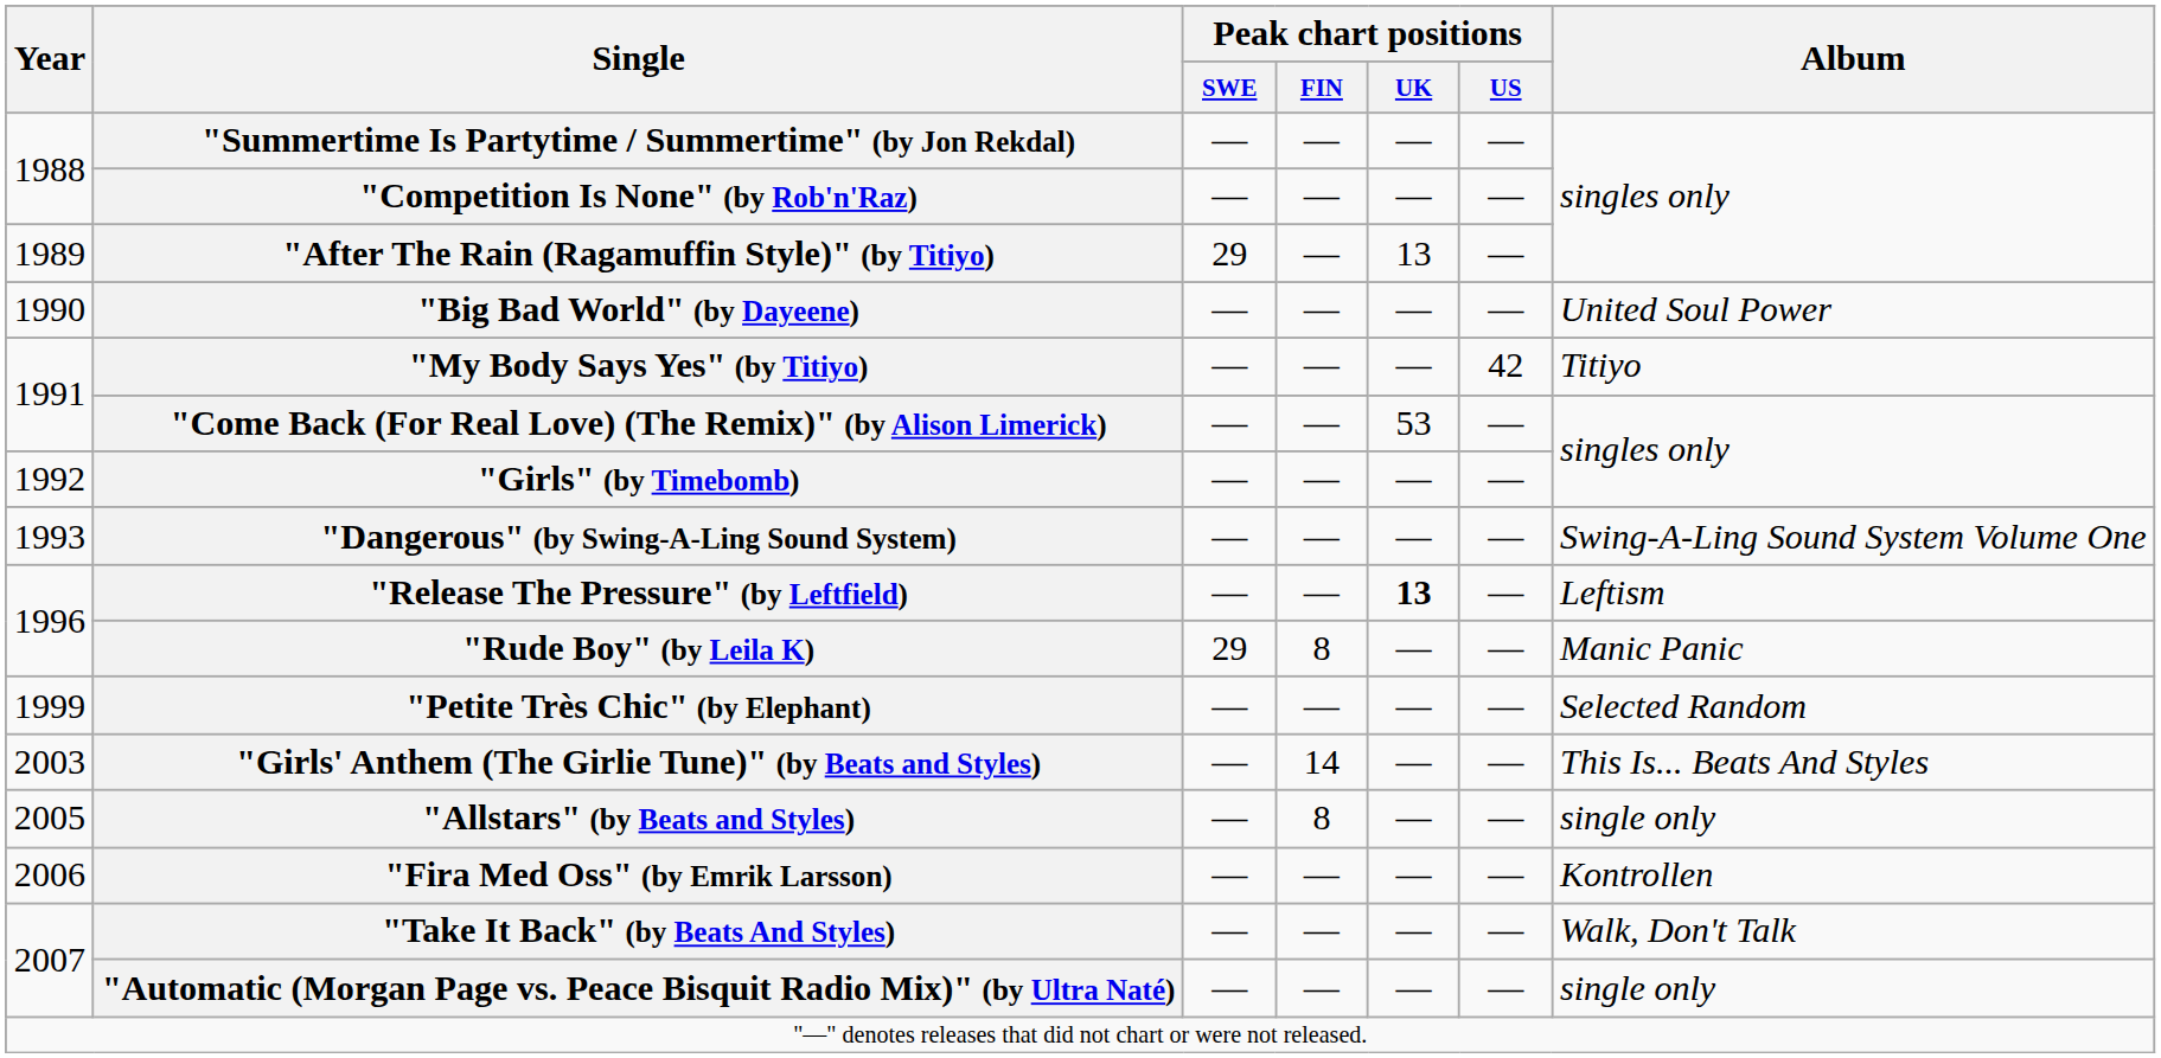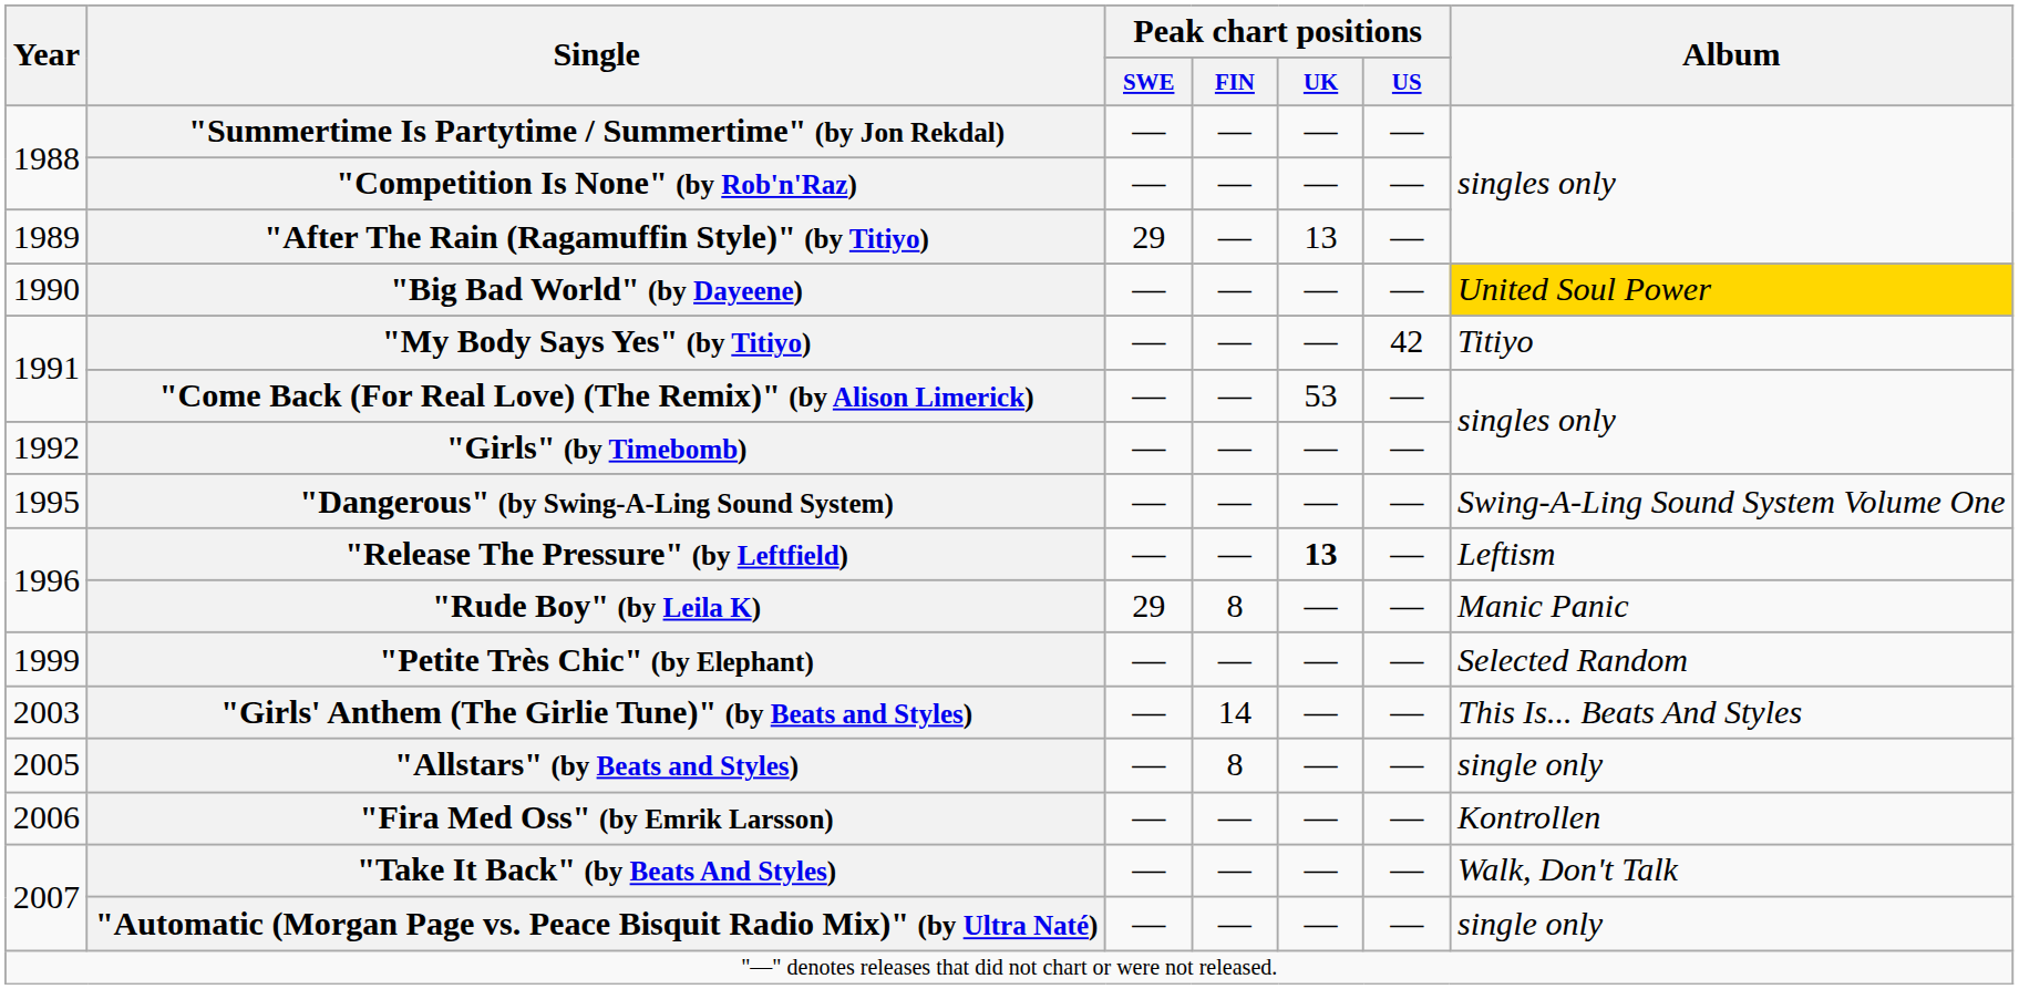 <table class="wikitable plainrowheaders" style="text-align:center;">
 <tr>
 <th rowspan="2">Year</th>
 <th rowspan="2">Single</th>
 <th colspan="4">Peak chart positions</th>
 <th rowspan="2">Album</th>
 </tr>
 <tr style="font-size:smaller;">
 <th width="35"><small><a href='#'>SWE</a></small></th>
 <th width="35"><small><a href='#'>FIN</a></small></th>
 <th width="35"><small><a href='#'>UK</a></small></th>
 <th width="35"><small><a href='#'>US</a></small></th>
 </tr>
 <tr>
 <td rowspan="2">1988</td>
 <th scope="row">"Summertime Is Partytime / Summertime" <small>(by Jon Rekdal)</small></th>
 <td>—</td>
 <td>—</td>
 <td>—</td>
 <td>—</td>
 <td align="left" rowspan="3"><em>singles only</em></td>
 </tr>
 <tr>
 <th scope="row">"Competition Is None" <small>(by <a href='#'>Rob'n'Raz</a>)</small></th>
 <td>—</td>
 <td>—</td>
 <td>—</td>
 <td>—</td>
 </tr>
 <tr>
 <td rowspan="1">1989</td>
 <th scope="row">"After The Rain (Ragamuffin Style)" <small>(by <a href='#'>Titiyo</a>)</small></th>
 <td>29</td>
 <td>—</td>
 <td>13</td>
 <td>—</td>
 </tr>
 <tr>
 <td rowspan="1">1990</td>
 <th scope="row">"Big Bad World" <small>(by <a href='#'>Dayeene</a>)</small></th>
 <td>—</td>
 <td>—</td>
 <td>—</td>
 <td>—</td>
-<td align="left" rowspan="1"><em>United Soul Power</em></td>
+<td align="left" rowspan="1" style="background: gold;"><em>United Soul Power</em></td>
 </tr>
 <tr>
 <td rowspan="2">1991</td>
 <th scope="row">"My Body Says Yes" <small>(by <a href='#'>Titiyo</a>)</small></th>
 <td>—</td>
 <td>—</td>
 <td>—</td>
 <td>42</td>
 <td align="left" rowspan="1"><em>Titiyo</em></td>
 </tr>
 <tr>
 <th scope="row">"Come Back (For Real Love) (The Remix)" <small>(by <a href='#'>Alison Limerick</a>)</small></th>
 <td>—</td>
 <td>—</td>
 <td>53</td>
 <td>—</td>
 <td align="left" rowspan="2"><em>singles only</em></td>
 </tr>
 <tr>
 <td rowspan="1">1992</td>
 <th scope="row">"Girls" <small>(by <a href='#'>Timebomb</a>)</small></th>
 <td>—</td>
 <td>—</td>
 <td>—</td>
 <td>—</td>
 </tr>
 <tr>
-<td rowspan="1">1993</td>
+<td rowspan="1">1995</td>
 <th scope="row">"Dangerous" <small>(by Swing-A-Ling Sound System)</small></th>
 <td>—</td>
 <td>—</td>
 <td>—</td>
 <td>—</td>
 <td align="left" rowspan="1"><em>Swing-A-Ling Sound System Volume One</em></td>
 </tr>
 <tr>
 <td rowspan="2">1996</td>
 <th scope="row">"Release The Pressure" <small>(by <a href='#'>Leftfield</a>)</small></th>
 <td>—</td>
 <td>—</td>
 <td><strong>13</strong></td>
 <td>—</td>
 <td align="left" rowspan="1"><em>Leftism</em></td>
 </tr>
 <tr>
 <th scope="row">"Rude Boy" <small>(by <a href='#'>Leila K</a>)</small></th>
 <td>29</td>
 <td>8</td>
 <td>—</td>
 <td>—</td>
 <td align="left" rowspan="1"><em>Manic Panic</em></td>
 </tr>
 <tr>
 <td rowspan="1">1999</td>
 <th scope="row">"Petite Très Chic" <small>(by Elephant)</small></th>
 <td>—</td>
 <td>—</td>
 <td>—</td>
 <td>—</td>
 <td align="left" rowspan="1"><em>Selected Random</em></td>
 </tr>
 <tr>
 <td rowspan="1">2003</td>
 <th scope="row">"Girls' Anthem (The Girlie Tune)" <small>(by <a href='#'>Beats and Styles</a>)</small></th>
 <td>—</td>
 <td>14</td>
 <td>—</td>
 <td>—</td>
 <td align="left" rowspan="1"><em>This Is... Beats And Styles</em></td>
 </tr>
 <tr>
 <td rowspan="1">2005</td>
 <th scope="row">"Allstars" <small>(by <a href='#'>Beats and Styles</a>)</small></th>
 <td>—</td>
 <td>8</td>
 <td>—</td>
 <td>—</td>
 <td align="left" rowspan="1"><em>single only</em></td>
 </tr>
 <tr>
 <td rowspan="1">2006</td>
 <th scope="row">"Fira Med Oss" <small>(by Emrik Larsson)</small></th>
 <td>—</td>
 <td>—</td>
 <td>—</td>
 <td>—</td>
 <td align="left" rowspan="1"><em>Kontrollen</em></td>
 </tr>
 <tr>
 <td rowspan="2">2007</td>
 <th scope="row">"Take It Back" <small>(by <a href='#'>Beats And Styles</a>)</small></th>
 <td>—</td>
 <td>—</td>
 <td>—</td>
 <td>—</td>
 <td align="left" rowspan="1"><em>Walk, Don't Talk</em></td>
 </tr>
 <tr>
 <th scope="row">"Automatic (Morgan Page vs. Peace Bisquit Radio Mix)" <small>(by <a href='#'>Ultra Naté</a>)</small></th>
 <td>—</td>
 <td>—</td>
 <td>—</td>
 <td>—</td>
 <td align="left" rowspan="1"><em>single only</em></td>
 </tr>
 <tr>
 <td align="center" colspan="16" style="font-size:8pt">"—" denotes releases that did not chart or were not released.</td>
 </tr>
 </table>
